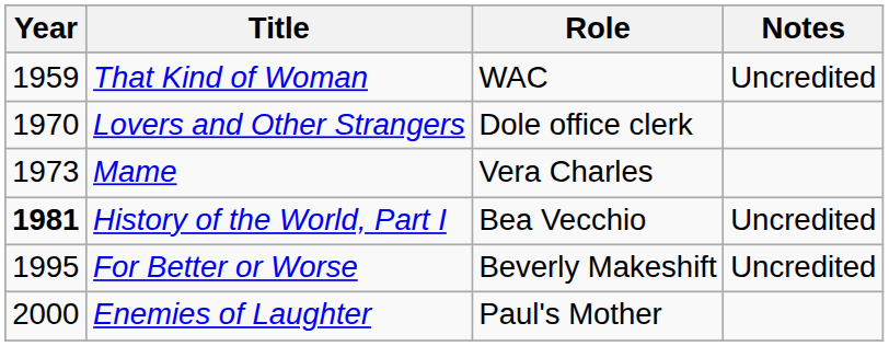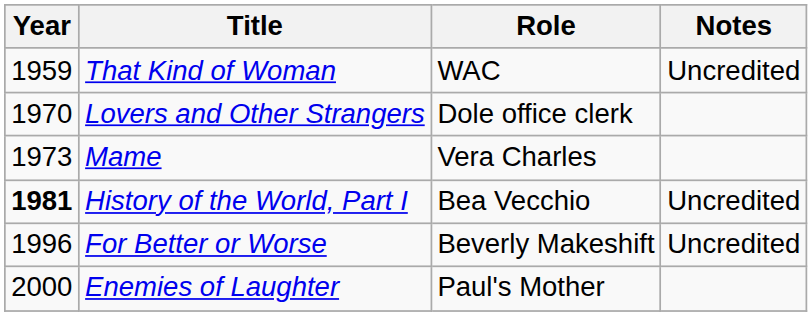 <table class="wikitable">
 <tr>
 <th>Year</th>
 <th>Title</th>
 <th>Role</th>
 <th>Notes</th>
 </tr>
 <tr>
 <td>1959</td>
 <td><em><a href='#'>That Kind of Woman</a></em></td>
 <td>WAC</td>
 <td>Uncredited</td>
 </tr>
 <tr>
 <td>1970</td>
 <td><em><a href='#'>Lovers and Other Strangers</a></em></td>
 <td>Dole office clerk</td>
 <td></td>
 </tr>
 <tr>
 <td>1973</td>
 <td><em><a href='#'>Mame</a></em></td>
 <td>Vera Charles</td>
 <td></td>
 </tr>
 <tr>
 <td><strong>1981</strong></td>
 <td><em><a href='#'>History of the World, Part I</a></em></td>
 <td>Bea Vecchio</td>
 <td>Uncredited</td>
 </tr>
 <tr>
-<td>1995</td>
+<td>1996</td>
 <td><em><a href='#'>For Better or Worse</a></em></td>
 <td>Beverly Makeshift</td>
 <td>Uncredited</td>
 </tr>
 <tr>
 <td>2000</td>
 <td><em><a href='#'>Enemies of Laughter</a></em></td>
 <td>Paul's Mother</td>
 <td></td>
 </tr>
 </table>
